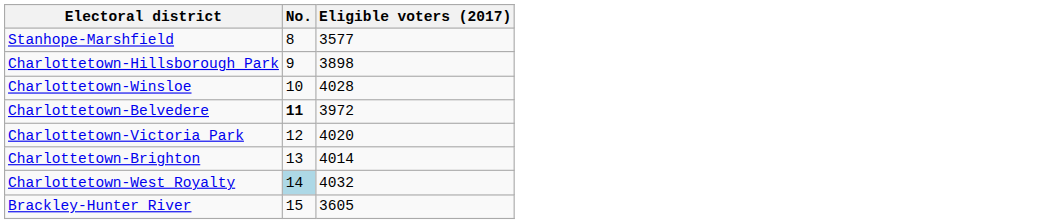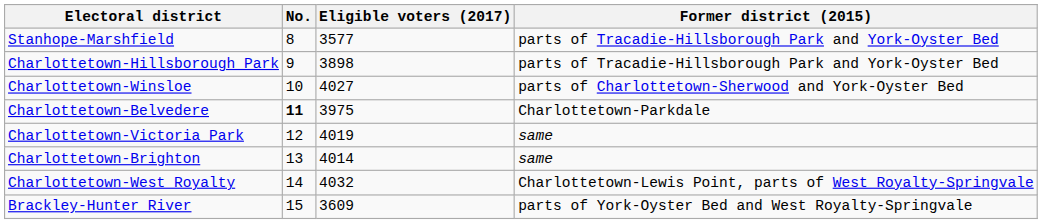 <table class="wikitable sortable">
 <tr>
 <th>Electoral district</th>
 <th>No.</th>
 <th>Eligible voters (2017)</th>
+<th>Former district (2015)</th>
 </tr>
 <tr>
 <td><a href='#'>Stanhope-Marshfield</a></td>
 <td>8</td>
 <td>3577</td>
+<td>parts of <a href='#'>Tracadie-Hillsborough Park</a> and <a href='#'>York-Oyster Bed</a></td>
 </tr>
 <tr>
 <td><a href='#'>Charlottetown-Hillsborough Park</a></td>
 <td>9</td>
 <td>3898</td>
+<td>parts of Tracadie-Hillsborough Park and York-Oyster Bed</td>
 </tr>
 <tr>
 <td><a href='#'>Charlottetown-Winsloe</a></td>
 <td>10</td>
-<td>4028</td>
+<td>4027</td>
+<td>parts of <a href='#'>Charlottetown-Sherwood</a> and York-Oyster Bed</td>
 </tr>
 <tr>
 <td><a href='#'>Charlottetown-Belvedere</a></td>
 <td><strong>11</strong></td>
-<td>3972</td>
+<td>3975</td>
+<td>Charlottetown-Parkdale</td>
 </tr>
 <tr>
 <td><a href='#'>Charlottetown-Victoria Park</a></td>
 <td>12</td>
-<td>4020</td>
+<td>4019</td>
+<td><em>same</em></td>
 </tr>
 <tr>
 <td><a href='#'>Charlottetown-Brighton</a></td>
 <td>13</td>
 <td>4014</td>
+<td><em>same</em></td>
 </tr>
 <tr>
 <td><a href='#'>Charlottetown-West Royalty</a></td>
-<td style="background: lightblue;">14</td>
+<td>14</td>
 <td>4032</td>
+<td>Charlottetown-Lewis Point, parts of <a href='#'>West Royalty-Springvale</a></td>
 </tr>
 <tr>
 <td><a href='#'>Brackley-Hunter River</a></td>
 <td>15</td>
-<td>3605</td>
+<td>3609</td>
+<td>parts of York-Oyster Bed and West Royalty-Springvale</td>
 </tr>
 </table>
